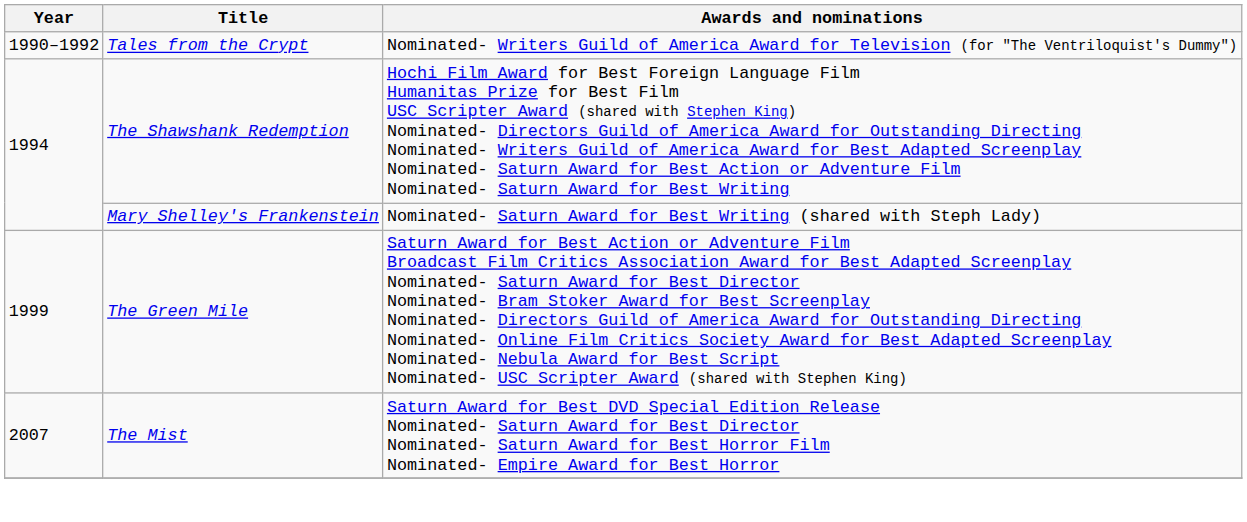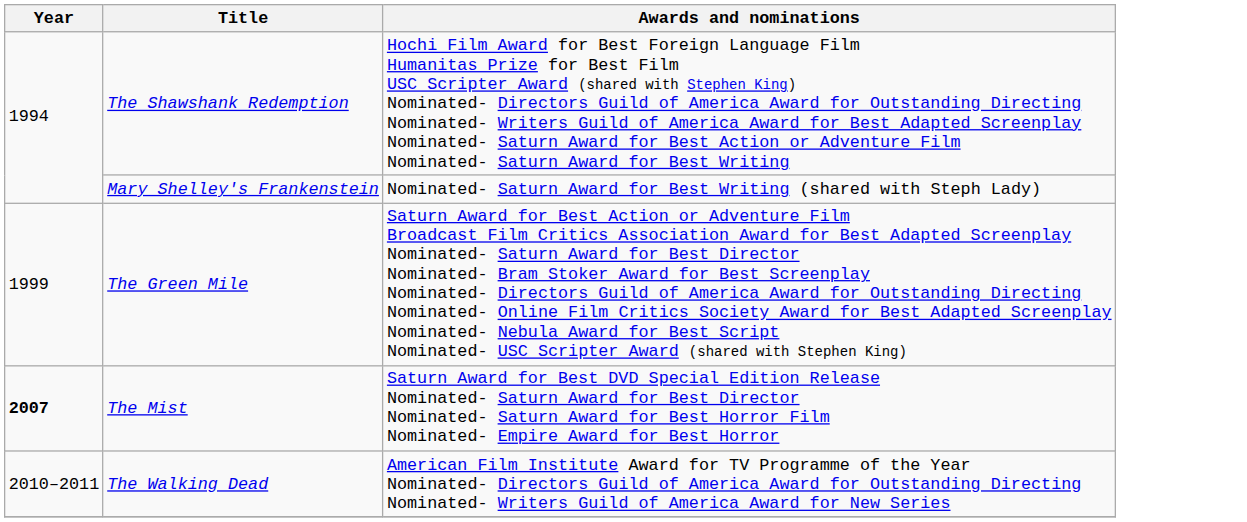 <table class="wikitable">
 <tr>
 <th>Year</th>
 <th>Title</th>
 <th>Awards and nominations</th>
-</tr>
-<tr>
-<td>1990–1992</td>
-<td><em><a href='#'>Tales from the Crypt</a></em></td>
-<td>Nominated- <a href='#'>Writers Guild of America Award for Television</a> <small>(for "The Ventriloquist's Dummy")</small></td>
 </tr>
 <tr>
 <td rowspan="2">1994</td>
 <td><em><a href='#'>The Shawshank Redemption</a></em></td>
 <td><a href='#'>Hochi Film Award</a> for Best Foreign Language Film<br> <a href='#'>Humanitas Prize</a> for Best Film<br> <a href='#'>USC Scripter Award</a> <small>(shared with <a href='#'>Stephen King</a>)</small><br> Nominated- <a href='#'>Directors Guild of America Award for Outstanding Directing</a><br> Nominated- <a href='#'>Writers Guild of America Award for Best Adapted Screenplay</a><br> Nominated- <a href='#'>Saturn Award for Best Action or Adventure Film</a><br> Nominated- <a href='#'>Saturn Award for Best Writing</a></td>
 </tr>
 <tr>
 <td><em><a href='#'>Mary Shelley's Frankenstein</a></em></td>
 <td>Nominated- <a href='#'>Saturn Award for Best Writing</a> (shared with Steph Lady)</td>
 </tr>
 <tr>
 <td>1999</td>
 <td><em><a href='#'>The Green Mile</a></em></td>
 <td><a href='#'>Saturn Award for Best Action or Adventure Film</a><br><a href='#'>Broadcast Film Critics Association Award for Best Adapted Screenplay</a><br> Nominated- <a href='#'>Saturn Award for Best Director</a><br> Nominated- <a href='#'>Bram Stoker Award for Best Screenplay</a><br> Nominated- <a href='#'>Directors Guild of America Award for Outstanding Directing</a><br> Nominated- <a href='#'>Online Film Critics Society Award for Best Adapted Screenplay</a><br> Nominated- <a href='#'>Nebula Award for Best Script</a><br> Nominated- <a href='#'>USC Scripter Award</a> <small>(shared with Stephen King)</small></td>
 </tr>
 <tr>
-<td>2007</td>
+<td><strong>2007</strong></td>
 <td><em><a href='#'>The Mist</a></em></td>
 <td><a href='#'>Saturn Award for Best DVD Special Edition Release</a><br> Nominated- <a href='#'>Saturn Award for Best Director</a><br> Nominated- <a href='#'>Saturn Award for Best Horror Film</a><br> Nominated- <a href='#'>Empire Award for Best Horror</a></td>
 </tr>
 <tr>
+<td>2010–2011</td>
+<td><em><a href='#'>The Walking Dead</a></em></td>
+<td><a href='#'>American Film Institute</a> Award for TV Programme of the Year<br>Nominated- <a href='#'>Directors Guild of America Award for Outstanding Directing</a><br>Nominated- <a href='#'>Writers Guild of America Award for New Series</a></td>
+</tr>
+<tr>
 </tr>
 </table>
